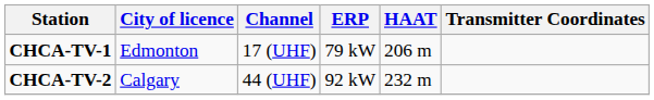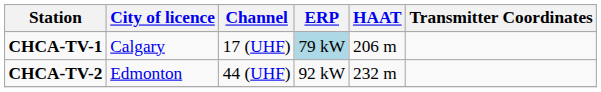 <table class="wikitable">
 <tr>
 <th>Station</th>
 <th><a href='#'>City of licence</a></th>
 <th><a href='#'>Channel</a></th>
 <th><a href='#'>ERP</a></th>
 <th><a href='#'>HAAT</a></th>
 <th>Transmitter Coordinates</th>
 </tr>
 <tr style="vertical-align: top; text-align: left;">
 <td><strong>CHCA-TV-1</strong></td>
-<td><a href='#'>Edmonton</a></td>
+<td><a href='#'>Calgary</a></td>
 <td>17 (<a href='#'>UHF</a>)</td>
-<td>79 kW</td>
+<td style="background: lightblue;">79 kW</td>
 <td>206 m</td>
 <td></td>
 </tr>
 <tr style="vertical-align: top; text-align: left;">
 <td><strong>CHCA-TV-2</strong></td>
-<td><a href='#'>Calgary</a></td>
+<td><a href='#'>Edmonton</a></td>
 <td>44 (<a href='#'>UHF</a>)</td>
 <td>92 kW</td>
 <td>232 m</td>
 <td></td>
 </tr>
 <tr style="vertical-align: top; text-align: left;">
 </tr>
 </table>
